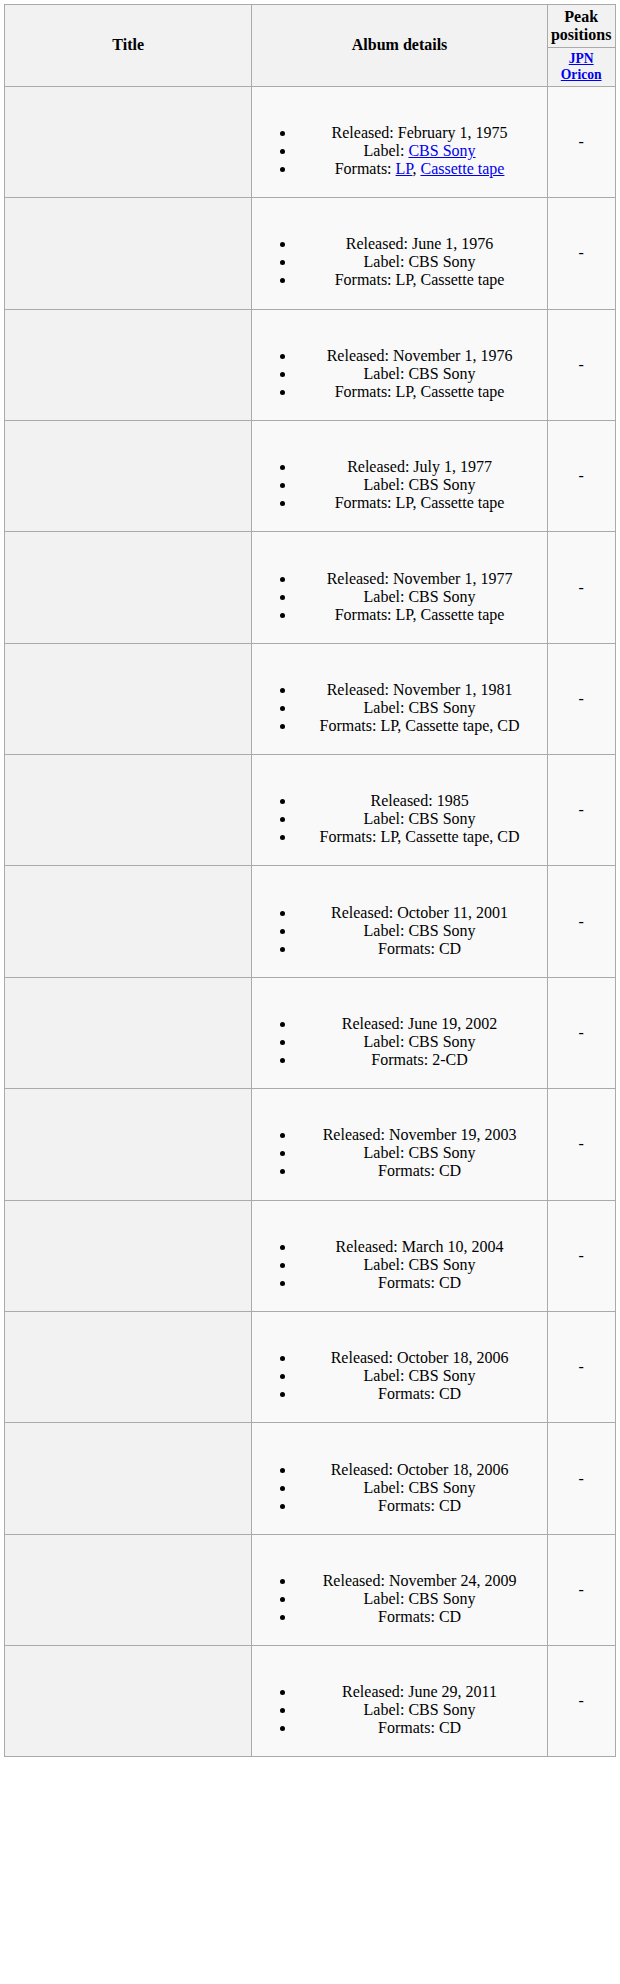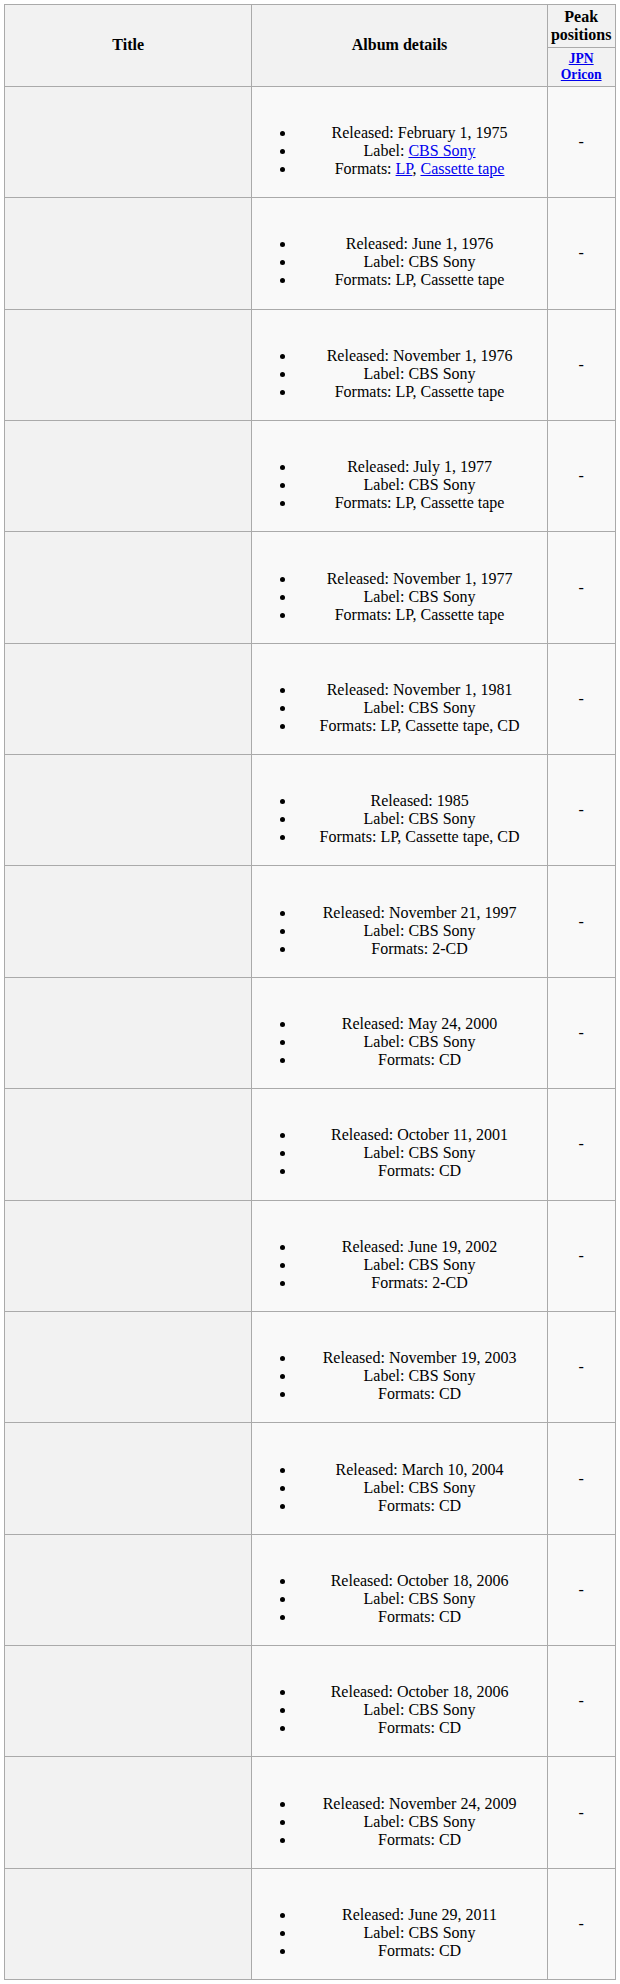 <table class="wikitable plainrowheaders" style="text-align:center;">
 <tr>
 <th style="width:15em;" rowspan="2">Title</th>
 <th style="width:18em;" rowspan="2">Album details</th>
 <th colspan="1">Peak positions</th>
 </tr>
 <tr>
 <th style="width:3em;font-size:85%"><a href='#'>JPN<br>Oricon</a><br></th>
 </tr>
 <tr>
 <th scope="row"></th>
 <td><br><ul><li>Released: February 1, 1975</li><li>Label: <a href='#'>CBS Sony</a></li><li>Formats: <a href='#'>LP</a>, <a href='#'>Cassette tape</a></li></ul></td>
 <td>-</td>
 </tr>
 <tr>
 <th scope="row"></th>
 <td><br><ul><li>Released: June 1, 1976</li><li>Label: CBS Sony</li><li>Formats: LP, Cassette tape</li></ul></td>
 <td>-</td>
 </tr>
 <tr>
 <th scope="row"></th>
 <td><br><ul><li>Released: November 1, 1976</li><li>Label: CBS Sony</li><li>Formats: LP, Cassette tape</li></ul></td>
 <td>-</td>
 </tr>
 <tr>
 <th scope="row"></th>
 <td><br><ul><li>Released: July 1, 1977</li><li>Label: CBS Sony</li><li>Formats: LP, Cassette tape</li></ul></td>
 <td>-</td>
 </tr>
 <tr>
 <th scope="row"></th>
 <td><br><ul><li>Released: November 1, 1977</li><li>Label: CBS Sony</li><li>Formats: LP, Cassette tape</li></ul></td>
 <td>-</td>
 </tr>
 <tr>
 <th scope="row"></th>
 <td><br><ul><li>Released: November 1, 1981</li><li>Label: CBS Sony</li><li>Formats: LP, Cassette tape, CD</li></ul></td>
 <td>-</td>
 </tr>
 <tr>
 <th scope="row"></th>
 <td><br><ul><li>Released: 1985</li><li>Label: CBS Sony</li><li>Formats: LP, Cassette tape, CD</li></ul></td>
 <td>-</td>
 </tr>
 <tr>
 <th scope="row"></th>
+<td><br><ul><li>Released: November 21, 1997</li><li>Label: CBS Sony</li><li>Formats: 2-CD</li></ul></td>
+<td>-</td>
+</tr>
+<tr>
+<th scope="row"></th>
+<td><br><ul><li>Released: May 24, 2000</li><li>Label: CBS Sony</li><li>Formats: CD</li></ul></td>
+<td>-</td>
+</tr>
+<tr>
+<th scope="row"></th>
 <td><br><ul><li>Released: October 11, 2001</li><li>Label: CBS Sony</li><li>Formats: CD</li></ul></td>
 <td>-</td>
 </tr>
 <tr>
 <th scope="row"></th>
 <td><br><ul><li>Released: June 19, 2002</li><li>Label: CBS Sony</li><li>Formats: 2-CD</li></ul></td>
 <td>-</td>
 </tr>
 <tr>
 <th scope="row"></th>
 <td><br><ul><li>Released: November 19, 2003</li><li>Label: CBS Sony</li><li>Formats: CD</li></ul></td>
 <td>-</td>
 </tr>
 <tr>
 <th scope="row"></th>
 <td><br><ul><li>Released: March 10, 2004</li><li>Label: CBS Sony</li><li>Formats: CD</li></ul></td>
 <td>-</td>
 </tr>
 <tr>
 <th scope="row"></th>
 <td><br><ul><li>Released: October 18, 2006</li><li>Label: CBS Sony</li><li>Formats: CD</li></ul></td>
 <td>-</td>
 </tr>
 <tr>
 <th scope="row"></th>
 <td><br><ul><li>Released: October 18, 2006</li><li>Label: CBS Sony</li><li>Formats: CD</li></ul></td>
 <td>-</td>
 </tr>
 <tr>
 <th scope="row"></th>
 <td><br><ul><li>Released: November 24, 2009</li><li>Label: CBS Sony</li><li>Formats: CD</li></ul></td>
 <td>-</td>
 </tr>
 <tr>
 <th scope="row"></th>
 <td><br><ul><li>Released: June 29, 2011</li><li>Label: CBS Sony</li><li>Formats: CD</li></ul></td>
 <td>-</td>
 </tr>
 <tr>
 </tr>
 </table>
